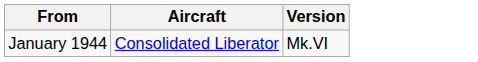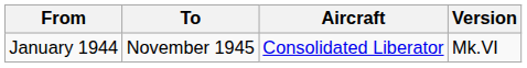 <table class="wikitable">
 <tr>
 <th>From</th>
+<th>To</th>
 <th>Aircraft</th>
 <th>Version</th>
 </tr>
 <tr>
 <td>January 1944</td>
+<td>November 1945</td>
 <td><a href='#'>Consolidated Liberator</a></td>
 <td>Mk.VI</td>
 </tr>
 </table>
